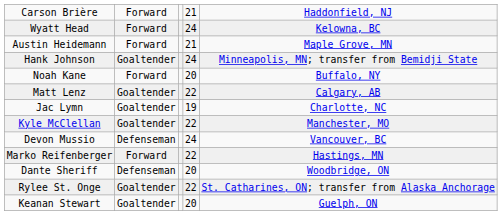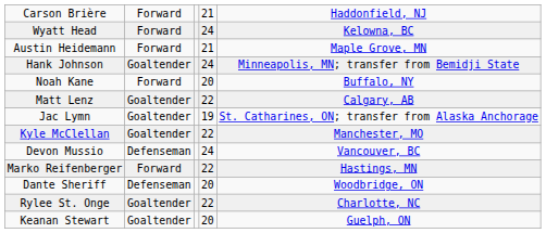 <table class="wikitable">
 <tr align="center" bgcolor="">
 <td>Carson Brière</td>
 <td>Forward</td>
 <td></td>
 <td>21</td>
 <td><a href='#'>Haddonfield, NJ</a></td>
 </tr>
 <tr align="center" bgcolor="f0f0f0">
 <td>Wyatt Head</td>
 <td>Forward</td>
 <td></td>
 <td>24</td>
 <td><a href='#'>Kelowna, BC</a></td>
 </tr>
 <tr align="center" bgcolor="">
 <td>Austin Heidemann</td>
 <td>Forward</td>
 <td></td>
 <td>21</td>
 <td><a href='#'>Maple Grove, MN</a></td>
 </tr>
 <tr align="center" bgcolor="f0f0f0">
 <td>Hank Johnson</td>
 <td>Goaltender</td>
 <td></td>
 <td>24</td>
 <td><a href='#'>Minneapolis, MN</a>; transfer from <a href='#'>Bemidji State</a></td>
 </tr>
 <tr align="center" bgcolor="">
 <td>Noah Kane</td>
 <td>Forward</td>
 <td></td>
 <td>20</td>
 <td><a href='#'>Buffalo, NY</a></td>
 </tr>
 <tr align="center" bgcolor="f0f0f0">
 <td>Matt Lenz</td>
 <td>Goaltender</td>
 <td></td>
 <td>22</td>
 <td><a href='#'>Calgary, AB</a></td>
 </tr>
 <tr align="center" bgcolor="">
 <td>Jac Lymn</td>
 <td>Goaltender</td>
 <td></td>
 <td>19</td>
-<td><a href='#'>Charlotte, NC</a></td>
+<td><a href='#'>St. Catharines, ON</a>; transfer from <a href='#'>Alaska Anchorage</a></td>
 </tr>
 <tr align="center" bgcolor="f0f0f0">
 <td><a href='#'>Kyle McClellan</a></td>
 <td>Goaltender</td>
 <td></td>
 <td>22</td>
 <td><a href='#'>Manchester, MO</a></td>
 </tr>
 <tr align="center" bgcolor="">
 <td>Devon Mussio</td>
 <td>Defenseman</td>
 <td></td>
 <td>24</td>
 <td><a href='#'>Vancouver, BC</a></td>
 </tr>
 <tr align="center" bgcolor="f0f0f0">
 <td>Marko Reifenberger</td>
 <td>Forward</td>
 <td></td>
 <td>22</td>
 <td><a href='#'>Hastings, MN</a></td>
 </tr>
 <tr align="center" bgcolor="">
 <td>Dante Sheriff</td>
 <td>Defenseman</td>
 <td></td>
 <td>20</td>
 <td><a href='#'>Woodbridge, ON</a></td>
 </tr>
 <tr align="center" bgcolor="f0f0f0">
 <td>Rylee St. Onge</td>
 <td>Goaltender</td>
 <td></td>
 <td>22</td>
-<td><a href='#'>St. Catharines, ON</a>; transfer from <a href='#'>Alaska Anchorage</a></td>
+<td><a href='#'>Charlotte, NC</a></td>
 </tr>
 <tr align="center" bgcolor="">
 <td>Keanan Stewart</td>
 <td>Goaltender</td>
 <td></td>
 <td>20</td>
 <td><a href='#'>Guelph, ON</a></td>
 </tr>
 </table>
